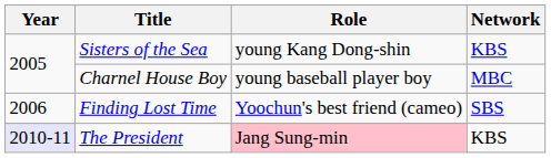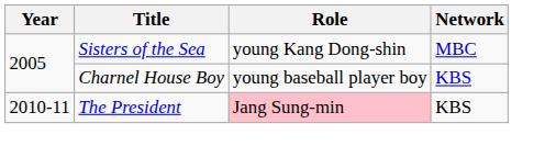 <table class="wikitable">
 <tr>
 <th>Year</th>
 <th>Title</th>
 <th>Role</th>
 <th>Network</th>
 </tr>
 <tr>
 <td rowspan=2>2005</td>
 <td><em><a href='#'>Sisters of the Sea</a></em></td>
 <td>young Kang Dong-shin</td>
-<td><a href='#'>KBS</a></td>
+<td><a href='#'>MBC</a></td>
 </tr>
 <tr>
 <td><em>Charnel House Boy</em></td>
 <td>young baseball player boy</td>
-<td><a href='#'>MBC</a></td>
+<td><a href='#'>KBS</a></td>
 </tr>
 <tr>
-<td>2006</td>
-<td><em><a href='#'>Finding Lost Time</a></em></td>
-<td><a href='#'>Yoochun</a>'s best friend (cameo)</td>
-<td><a href='#'>SBS</a></td>
-</tr>
-<tr>
-<td style="background: lavender;">2010-11</td>
+<td>2010-11</td>
 <td><em><a href='#'>The President</a></em></td>
 <td style="background: pink;">Jang Sung-min</td>
 <td>KBS</td>
 </tr>
 </table>
